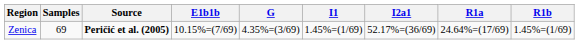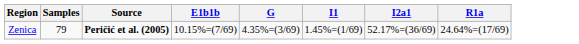 <table class="wikitable" style="text-align:center; font-size: 84%">
 <tr>
 <th>Region</th>
 <th>Samples</th>
 <th>Source</th>
 <th><a href='#'>E1b1b</a></th>
 <th><a href='#'>G</a></th>
 <th><a href='#'>I1</a></th>
 <th><a href='#'>I2a1</a></th>
 <th><a href='#'>R1a</a></th>
-<th><a href='#'>R1b</a></th>
 </tr>
 <tr>
 <td><a href='#'>Zenica</a></td>
-<td>69</td>
+<td>79</td>
 <td><strong>Peričić et al. (2005)</strong></td>
 <td>10.15%=(7/69)</td>
 <td>4.35%=(3/69)</td>
 <td>1.45%=(1/69)</td>
 <td>52.17%=(36/69)</td>
 <td>24.64%=(17/69)</td>
-<td>1.45%=(1/69)</td>
 </tr>
 </table>
